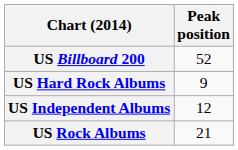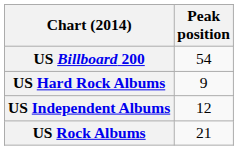 <table class="wikitable sortable plainrowheaders" style="text-align:center;">
 <tr>
 <th scope="col">Chart (2014)</th>
 <th scope="col">Peak<br>position</th>
 </tr>
 <tr>
 <th scope="row">US <a href='#'><em>Billboard</em> 200</a></th>
-<td>52</td>
+<td>54</td>
 </tr>
 <tr>
 <th scope="row">US <a href='#'>Hard Rock Albums</a></th>
 <td>9</td>
 </tr>
 <tr>
 <th scope="row">US <a href='#'>Independent Albums</a></th>
 <td>12</td>
 </tr>
 <tr>
 <th scope="row">US <a href='#'>Rock Albums</a></th>
 <td>21</td>
 </tr>
 </table>
